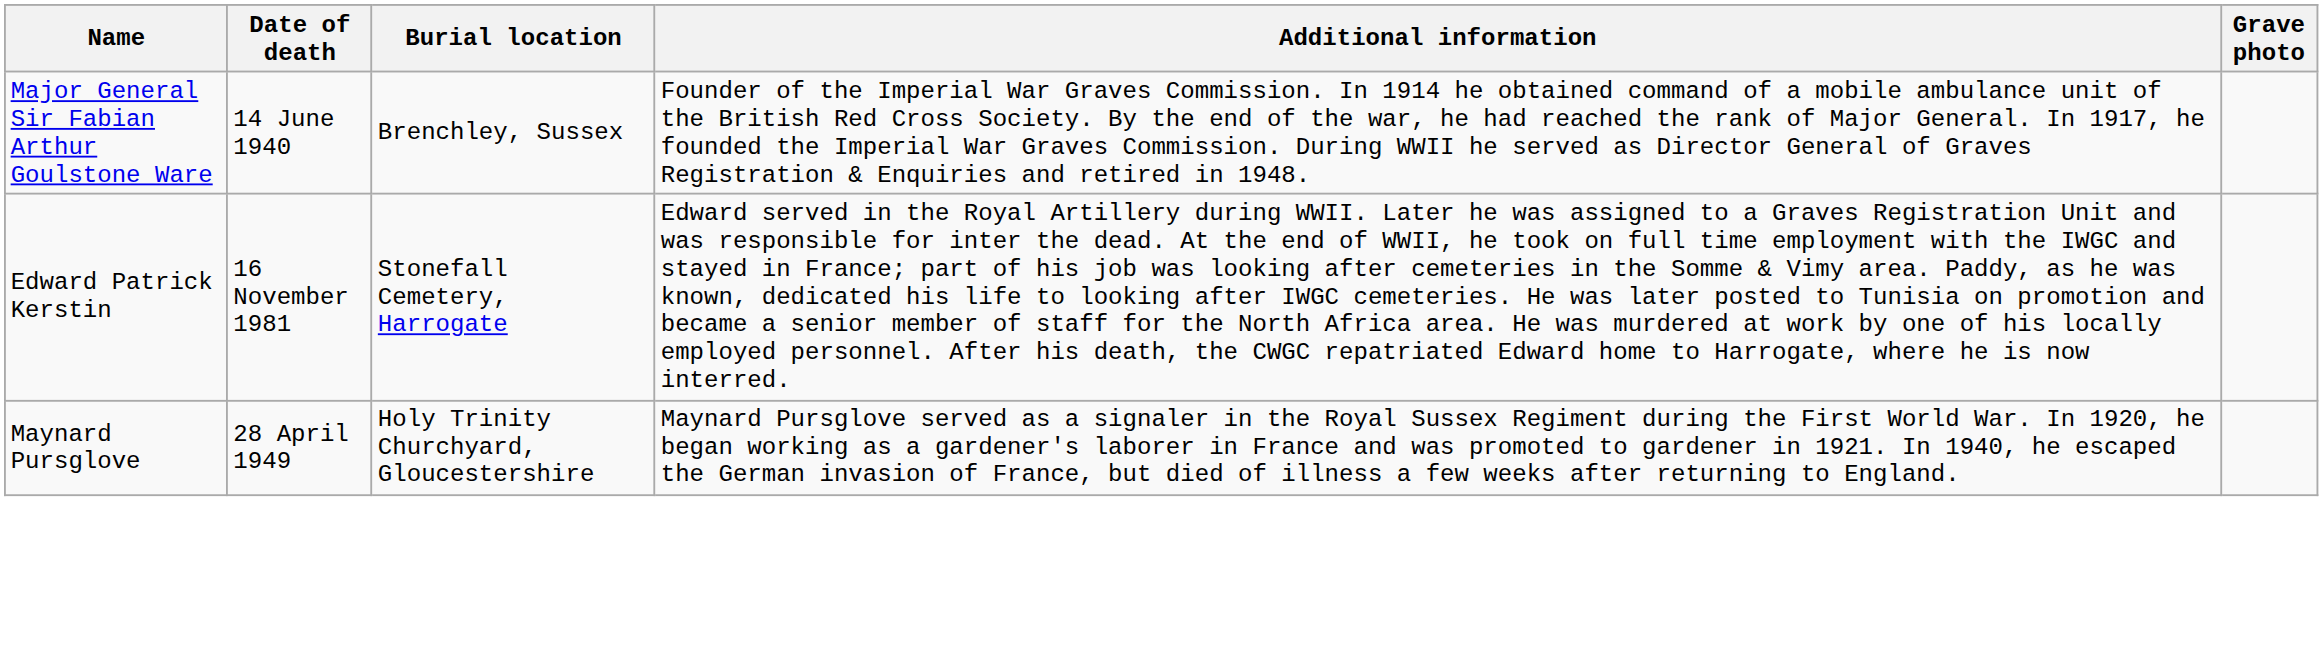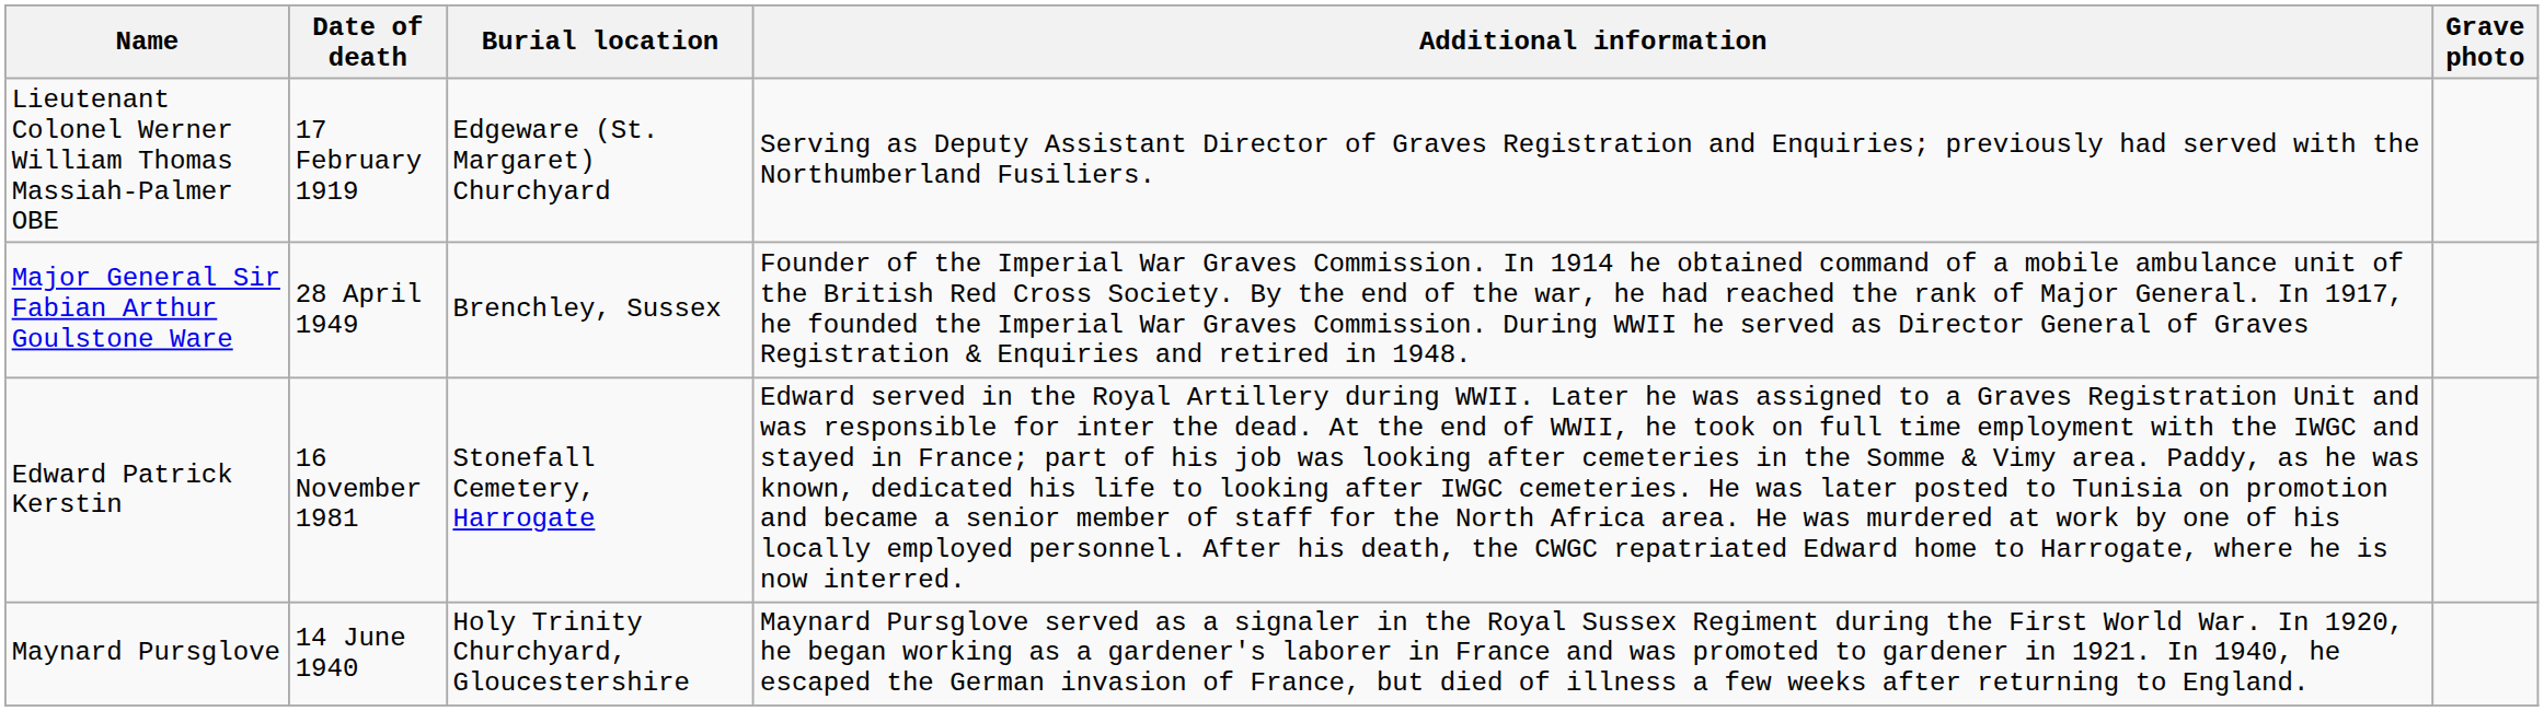 <table class="wikitable">
 <tr>
 <th>Name</th>
 <th>Date of death</th>
 <th>Burial location</th>
 <th>Additional information</th>
 <th>Grave photo</th>
 </tr>
 <tr>
+<td>Lieutenant Colonel Werner William Thomas Massiah-Palmer OBE</td>
+<td>17 February 1919</td>
+<td>Edgeware (St. Margaret) Churchyard</td>
+<td>Serving as Deputy Assistant Director of Graves Registration and Enquiries; previously had served with the Northumberland Fusiliers.</td>
+<td></td>
+</tr>
+<tr>
 <td><a href='#'>Major General Sir Fabian Arthur Goulstone Ware</a></td>
-<td>14 June 1940</td>
+<td>28 April 1949</td>
 <td>Brenchley, Sussex</td>
 <td>Founder of the Imperial War Graves Commission. In 1914 he obtained command of a mobile ambulance unit of the British Red Cross Society. By the end of the war, he had reached the rank of Major General. In 1917, he founded the Imperial War Graves Commission. During WWII he served as Director General of Graves Registration & Enquiries and retired in 1948.</td>
 <td></td>
 </tr>
 <tr>
 <td>Edward Patrick Kerstin</td>
 <td>16 November 1981</td>
 <td>Stonefall Cemetery, <a href='#'>Harrogate</a></td>
 <td>Edward served in the Royal Artillery during WWII. Later he was assigned to a Graves Registration Unit and was responsible for inter the dead. At the end of WWII, he took on full time employment with the IWGC and stayed in France; part of his job was looking after cemeteries in the Somme & Vimy area. Paddy, as he was known, dedicated his life to looking after IWGC cemeteries. He was later posted to Tunisia on promotion and became a senior member of staff for the North Africa area. He was murdered at work by one of his locally employed personnel. After his death, the CWGC repatriated Edward home to Harrogate, where he is now interred.</td>
 <td></td>
 </tr>
 <tr>
 <td>Maynard Pursglove</td>
-<td>28 April 1949</td>
+<td>14 June 1940</td>
 <td>Holy Trinity Churchyard, Gloucestershire</td>
 <td>Maynard Pursglove served as a signaler in the Royal Sussex Regiment during the First World War. In 1920, he began working as a gardener's laborer in France and was promoted to gardener in 1921. In 1940, he escaped the German invasion of France, but died of illness a few weeks after returning to England.</td>
 </tr>
 </table>
